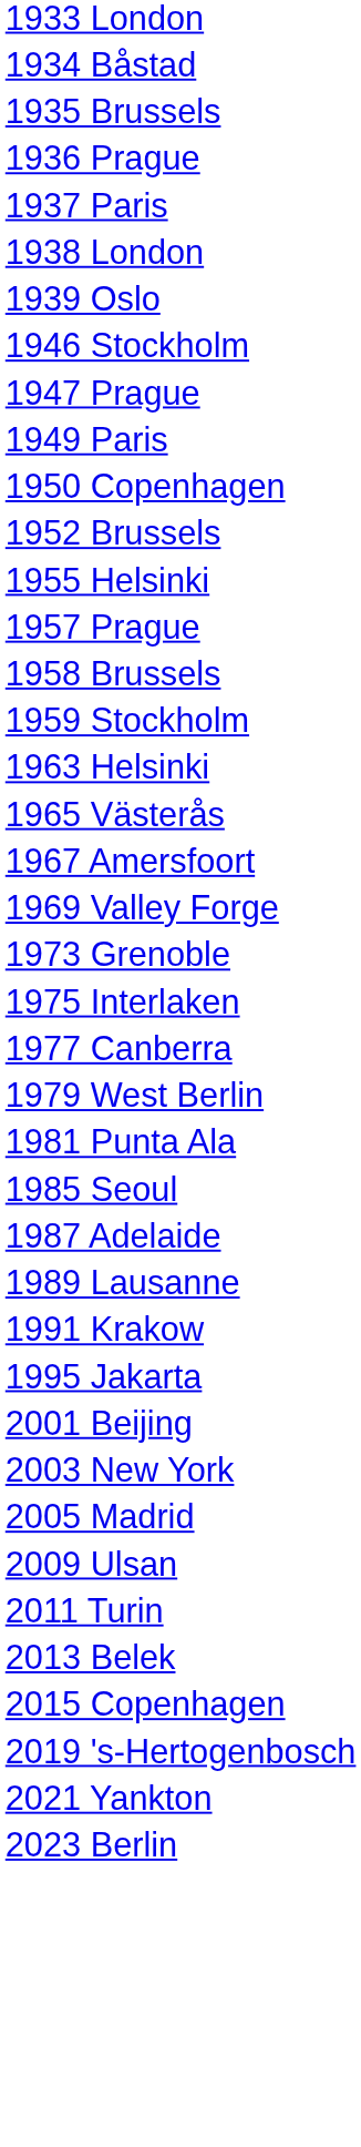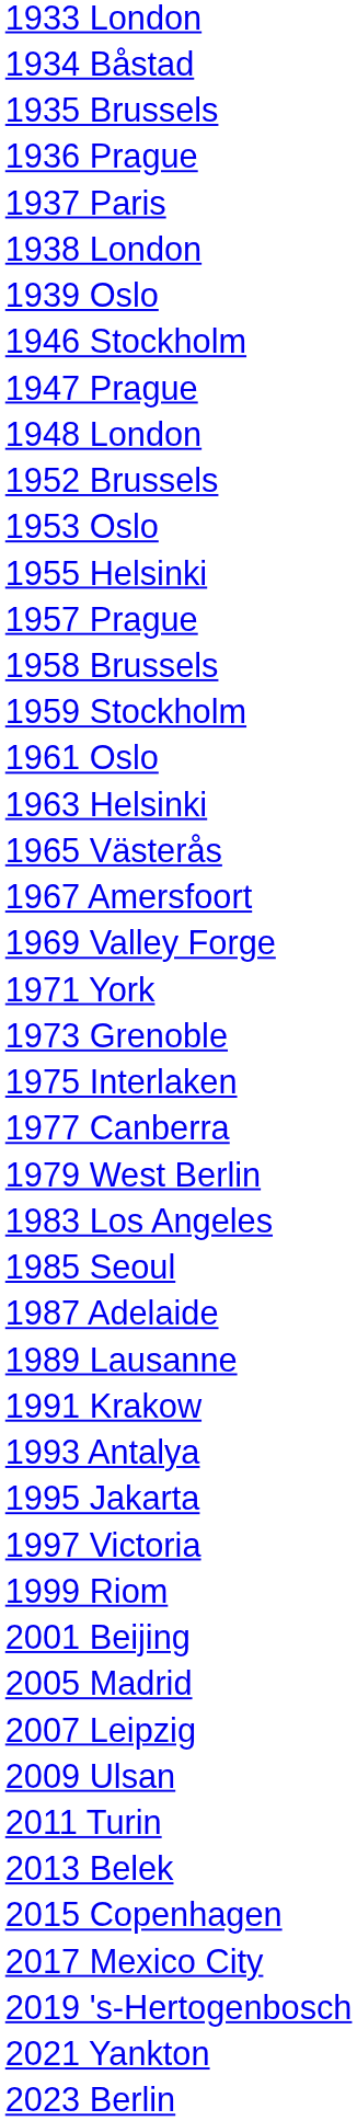 <table>
 <tr>
 <td> <a href='#'>1933 London</a></td>
 <td></td>
 <td></td>
 <td></td>
 </tr>
 <tr>
 <td> <a href='#'>1934 Båstad</a></td>
 <td></td>
 <td></td>
 <td></td>
 </tr>
 <tr>
 <td> <a href='#'>1935 Brussels</a></td>
 <td></td>
 <td></td>
 <td></td>
 </tr>
 <tr>
 <td> <a href='#'>1936 Prague</a></td>
 <td></td>
 <td></td>
 <td></td>
 </tr>
 <tr>
 <td> <a href='#'>1937 Paris</a></td>
 <td></td>
 <td></td>
 <td></td>
 </tr>
 <tr>
 <td> <a href='#'>1938 London</a></td>
 <td> <br> </td>
 <td></td>
 <td></td>
 </tr>
 <tr>
 <td> <a href='#'>1939 Oslo</a></td>
 <td></td>
 <td></td>
 <td></td>
 </tr>
 <tr>
 <td> <a href='#'>1946 Stockholm</a></td>
 <td></td>
 <td></td>
 <td></td>
 </tr>
 <tr>
 <td> <a href='#'>1947 Prague</a></td>
 <td></td>
 <td></td>
 <td></td>
 </tr>
 <tr>
-<td> <a href='#'>1949 Paris</a></td>
-<td></td>
-<td></td>
-<td></td>
-</tr>
-<tr>
-<td> <a href='#'>1950 Copenhagen</a></td>
+<td> <a href='#'>1948 London</a></td>
 <td></td>
 <td></td>
 <td></td>
 </tr>
 <tr>
 <td> <a href='#'>1952 Brussels</a></td>
+<td></td>
+<td></td>
+<td></td>
+</tr>
+<tr>
+<td> <a href='#'>1953 Oslo</a></td>
 <td></td>
 <td></td>
 <td></td>
 </tr>
 <tr>
 <td> <a href='#'>1955 Helsinki</a></td>
 <td></td>
 <td></td>
 <td></td>
 </tr>
 <tr>
 <td> <a href='#'>1957 Prague</a></td>
 <td></td>
 <td></td>
 <td></td>
 </tr>
 <tr>
 <td> <a href='#'>1958 Brussels</a></td>
 <td></td>
 <td></td>
 <td></td>
 </tr>
 <tr>
 <td> <a href='#'>1959 Stockholm</a></td>
 <td></td>
 <td></td>
 <td></td>
 </tr>
 <tr>
+<td> <a href='#'>1961 Oslo</a></td>
+<td></td>
+<td></td>
+<td></td>
+</tr>
+<tr>
 <td> <a href='#'>1963 Helsinki</a></td>
 <td></td>
 <td></td>
 <td></td>
 </tr>
 <tr>
 <td> <a href='#'>1965 Västerås</a></td>
 <td></td>
 <td></td>
 <td></td>
 </tr>
 <tr>
 <td> <a href='#'>1967 Amersfoort</a></td>
 <td></td>
 <td></td>
 <td></td>
 </tr>
 <tr>
 <td> <a href='#'>1969 Valley Forge</a></td>
+<td></td>
+<td></td>
+<td></td>
+</tr>
+<tr>
+<td> <a href='#'>1971 York</a></td>
 <td></td>
 <td></td>
 <td></td>
 </tr>
 <tr>
 <td> <a href='#'>1973 Grenoble</a></td>
 <td></td>
 <td></td>
 <td></td>
 </tr>
 <tr>
 <td> <a href='#'>1975 Interlaken</a></td>
 <td></td>
 <td></td>
 <td></td>
 </tr>
 <tr>
 <td> <a href='#'>1977 Canberra</a></td>
 <td></td>
 <td></td>
 <td></td>
 </tr>
 <tr>
 <td> <a href='#'>1979 West Berlin</a></td>
 <td></td>
 <td></td>
 <td></td>
 </tr>
 <tr>
-<td> <a href='#'>1981 Punta Ala</a></td>
+<td> <a href='#'>1983 Los Angeles</a></td>
 <td></td>
 <td></td>
 <td></td>
 </tr>
 <tr>
 <td> <a href='#'>1985 Seoul</a></td>
 <td></td>
 <td></td>
 <td></td>
 </tr>
 <tr>
 <td> <a href='#'>1987 Adelaide</a></td>
 <td></td>
 <td></td>
 <td></td>
 </tr>
 <tr>
 <td> <a href='#'>1989 Lausanne</a></td>
 <td></td>
 <td></td>
 <td></td>
 </tr>
 <tr>
 <td> <a href='#'>1991 Krakow</a></td>
 <td></td>
 <td></td>
 <td></td>
 </tr>
 <tr>
+<td> <a href='#'>1993 Antalya</a></td>
+<td></td>
+<td></td>
+<td></td>
+</tr>
+<tr>
 <td> <a href='#'>1995 Jakarta</a></td>
+<td></td>
+<td></td>
+<td></td>
+</tr>
+<tr>
+<td> <a href='#'>1997 Victoria</a></td>
+<td></td>
+<td></td>
+<td></td>
+</tr>
+<tr>
+<td> <a href='#'>1999 Riom</a></td>
 <td></td>
 <td></td>
 <td></td>
 </tr>
 <tr>
 <td> <a href='#'>2001 Beijing</a></td>
 <td></td>
 <td></td>
 <td></td>
 </tr>
 <tr>
-<td> <a href='#'>2003 New York</a></td>
+<td> <a href='#'>2005 Madrid</a></td>
 <td></td>
 <td></td>
 <td></td>
 </tr>
 <tr>
-<td> <a href='#'>2005 Madrid</a></td>
+<td> <a href='#'>2007 Leipzig</a></td>
 <td></td>
 <td></td>
 <td></td>
 </tr>
 <tr>
 <td> <a href='#'>2009 Ulsan</a></td>
 <td></td>
 <td></td>
 <td></td>
 </tr>
 <tr>
 <td> <a href='#'>2011 Turin</a></td>
 <td></td>
 <td></td>
 <td></td>
 </tr>
 <tr>
 <td> <a href='#'>2013 Belek</a></td>
 <td></td>
 <td></td>
 <td></td>
 </tr>
 <tr>
 <td> <a href='#'>2015 Copenhagen</a></td>
 <td></td>
 <td></td>
 <td></td>
 </tr>
 <tr>
+<td> <a href='#'>2017 Mexico City</a></td>
+<td></td>
+<td></td>
+<td></td>
+</tr>
+<tr>
 <td> <a href='#'>2019 's-Hertogenbosch</a></td>
 <td></td>
 <td></td>
 <td></td>
 </tr>
 <tr>
 <td> <a href='#'>2021 Yankton</a></td>
 <td></td>
 <td></td>
 <td></td>
 </tr>
 <tr>
 <td> <a href='#'>2023 Berlin</a></td>
 <td></td>
 <td></td>
 <td></td>
 </tr>
 </table>
